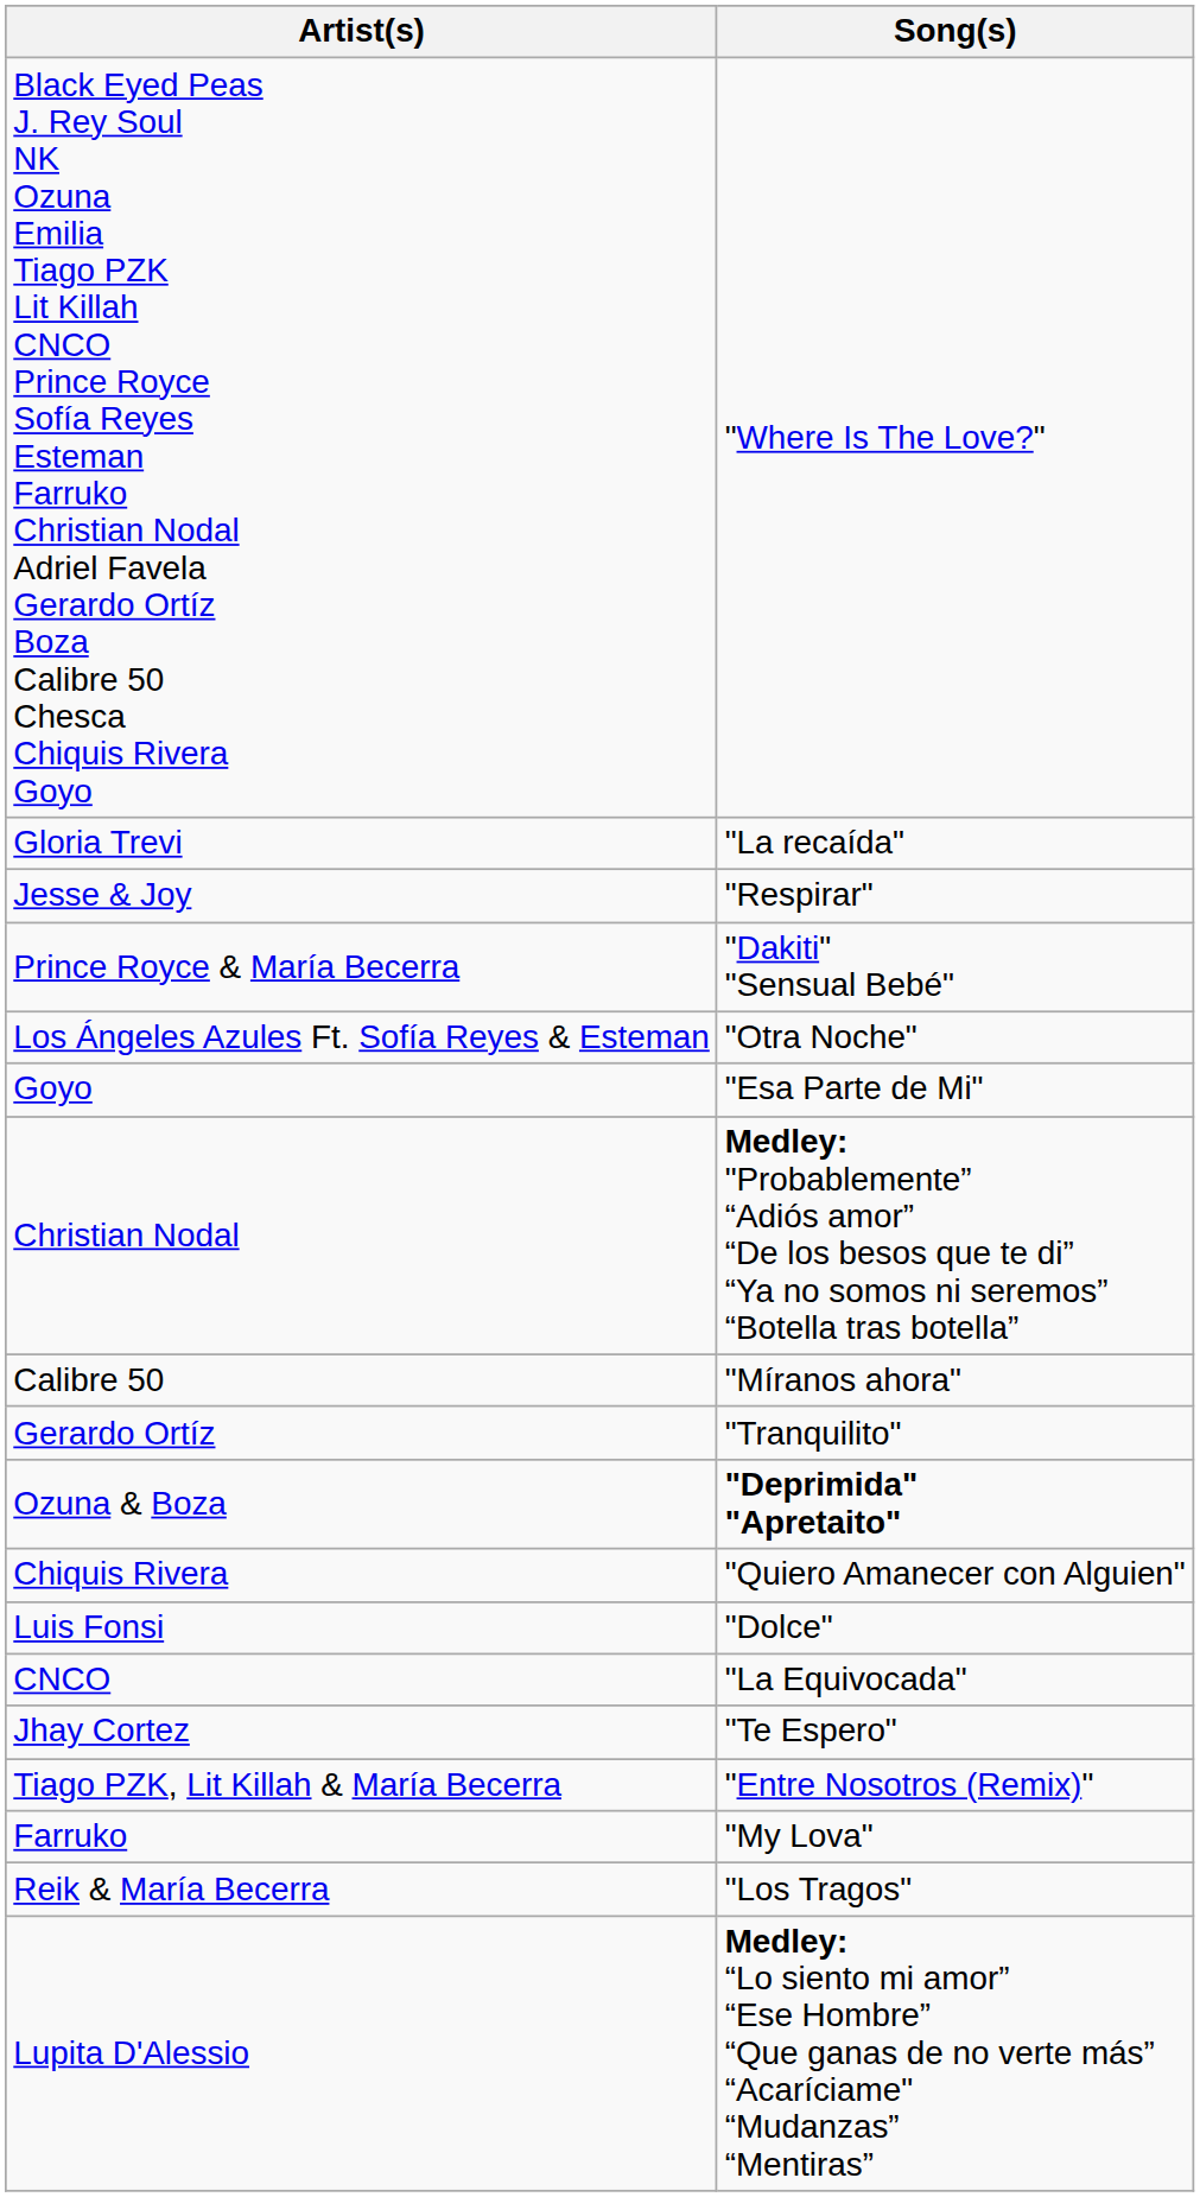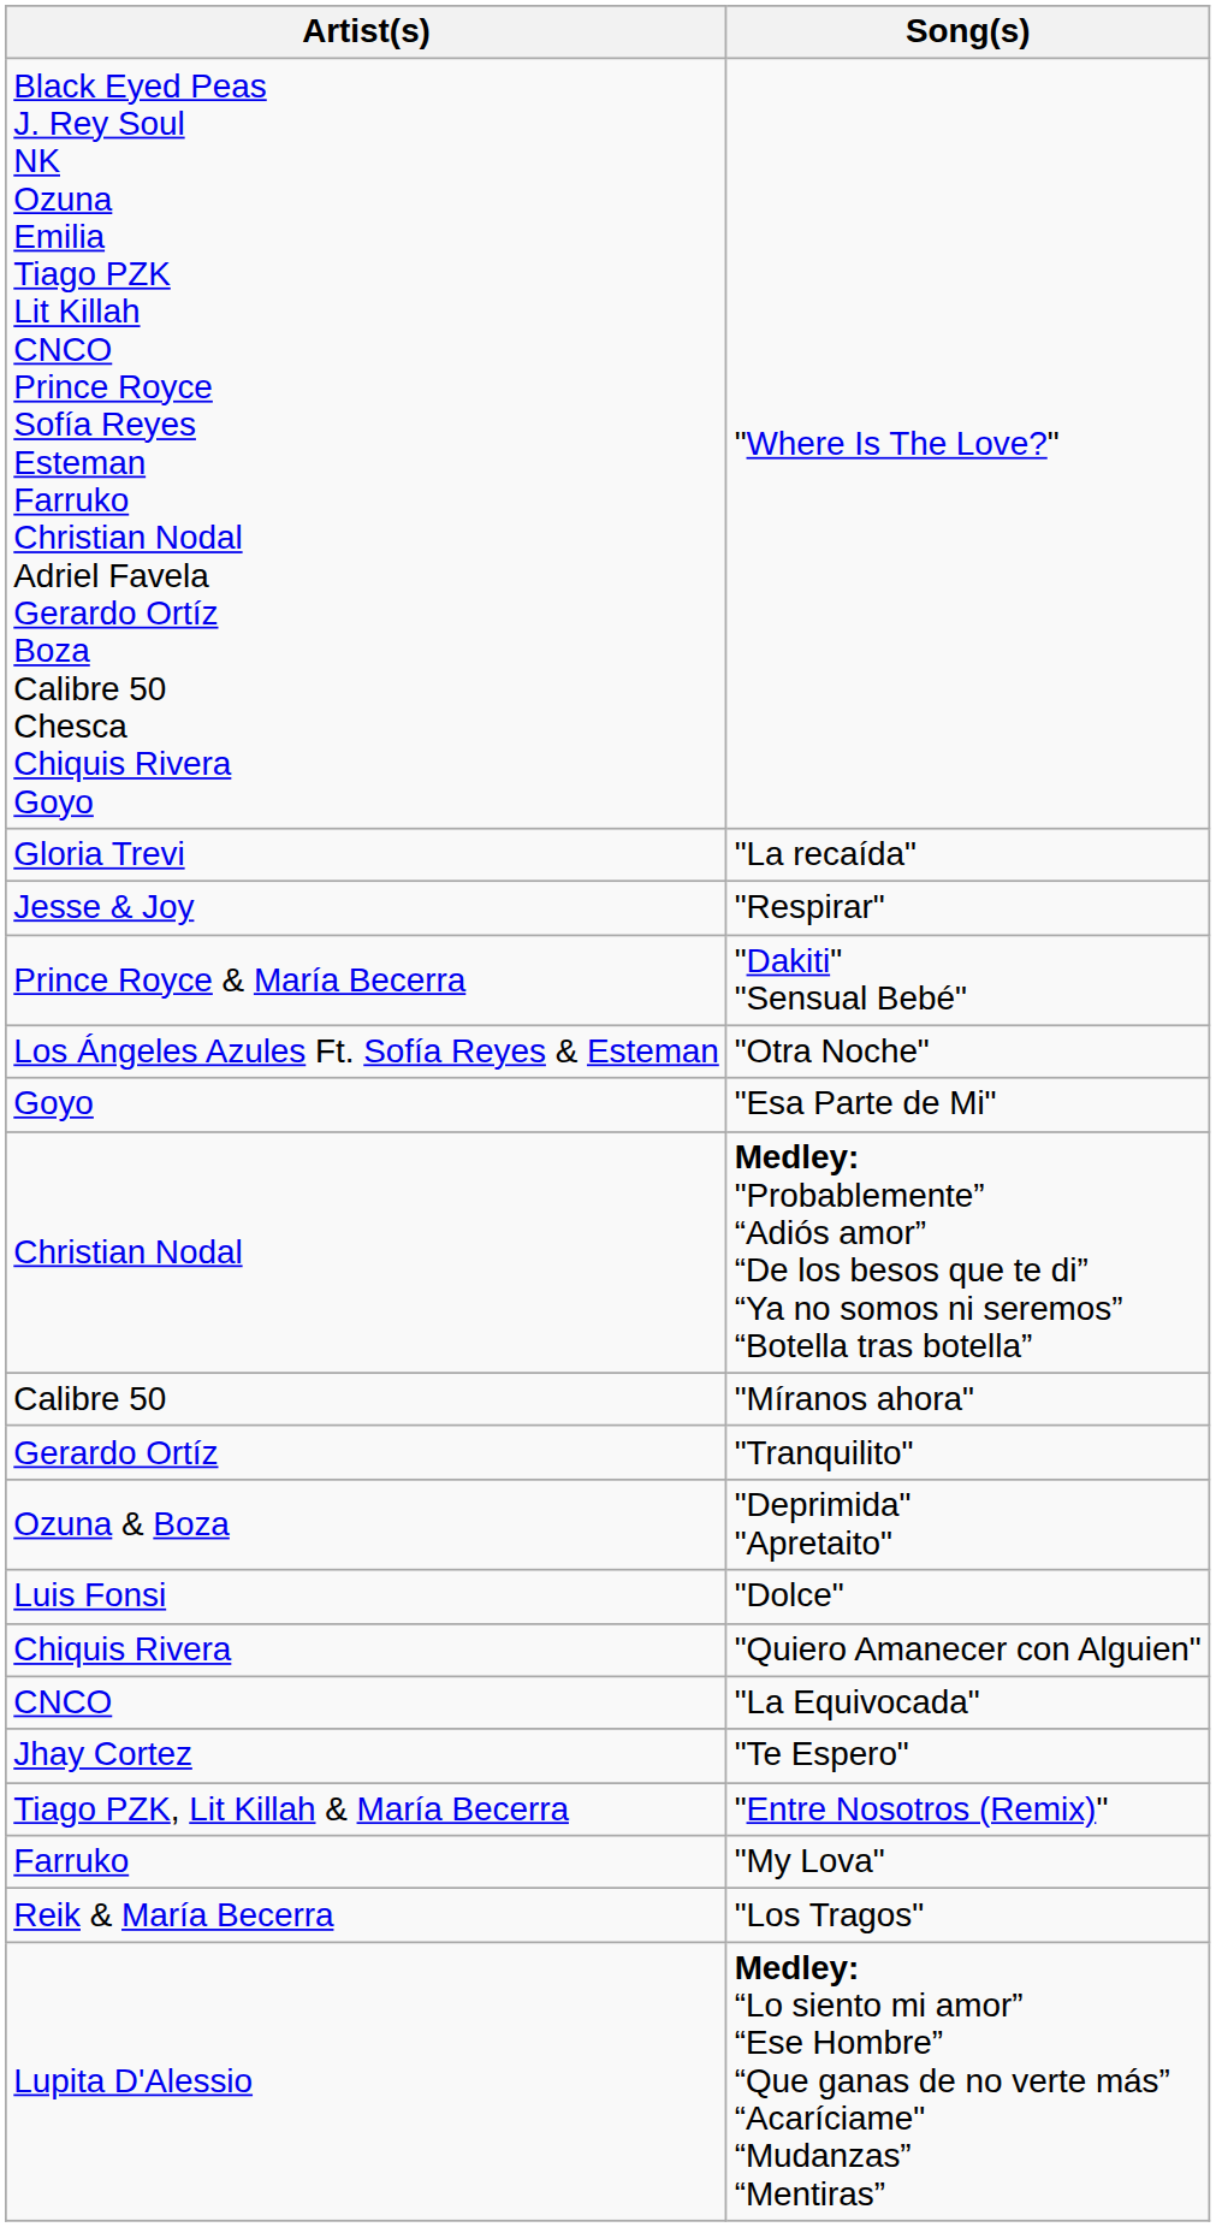 <table class="wikitable">
 <tr>
 <th>Artist(s)</th>
 <th>Song(s)</th>
 </tr>
 <tr>
 <td><a href='#'>Black Eyed Peas</a><br><a href='#'>J. Rey Soul</a><br><a href='#'>NK</a><br><a href='#'>Ozuna</a><br><a href='#'>Emilia</a><br><a href='#'>Tiago PZK</a><br><a href='#'>Lit Killah</a><br><a href='#'>CNCO</a><br><a href='#'>Prince Royce</a><br><a href='#'>Sofía Reyes</a><br><a href='#'>Esteman</a><br><a href='#'>Farruko</a><br><a href='#'>Christian Nodal</a><br>Adriel Favela<br><a href='#'>Gerardo Ortíz</a><br><a href='#'>Boza</a><br>Calibre 50<br>Chesca<br><a href='#'>Chiquis Rivera</a><br><a href='#'>Goyo</a></td>
 <td>"<a href='#'>Where Is The Love?</a>"</td>
 </tr>
 <tr>
 <td><a href='#'>Gloria Trevi</a></td>
 <td>"La recaída"</td>
 </tr>
 <tr>
 <td><a href='#'>Jesse & Joy</a></td>
 <td>"Respirar"</td>
 </tr>
 <tr>
 <td><a href='#'>Prince Royce</a> & <a href='#'>María Becerra</a></td>
 <td>"<a href='#'>Dakiti</a>"<br>"Sensual Bebé"</td>
 </tr>
 <tr>
 <td><a href='#'>Los Ángeles Azules</a> Ft. <a href='#'>Sofía Reyes</a> & <a href='#'>Esteman</a></td>
 <td>"Otra Noche"</td>
 </tr>
 <tr>
 <td><a href='#'>Goyo</a></td>
 <td>"Esa Parte de Mi"</td>
 </tr>
 <tr>
 <td><a href='#'>Christian Nodal</a></td>
 <td><strong>Medley:</strong><br>"Probablemente”<br>“Adiós amor”<br>“De los besos que te di”<br>“Ya no somos ni seremos”<br>“Botella tras botella” </td>
 </tr>
 <tr>
 <td>Calibre 50</td>
 <td>"Míranos ahora"</td>
 </tr>
 <tr>
 <td><a href='#'>Gerardo Ortíz</a></td>
 <td>"Tranquilito"</td>
 </tr>
 <tr>
 <td><a href='#'>Ozuna</a> & <a href='#'>Boza</a></td>
-<td><strong>"Deprimida"<br>"Apretaito"</strong></td>
+<td>"Deprimida"<br>"Apretaito"</td>
+</tr>
+<tr>
+<td><a href='#'>Luis Fonsi</a></td>
+<td>"Dolce"</td>
 </tr>
 <tr>
 <td><a href='#'>Chiquis Rivera</a></td>
 <td>"Quiero Amanecer con Alguien"</td>
-</tr>
-<tr>
-<td><a href='#'>Luis Fonsi</a></td>
-<td>"Dolce"</td>
 </tr>
 <tr>
 <td><a href='#'>CNCO</a></td>
 <td>"La Equivocada"</td>
 </tr>
 <tr>
 <td><a href='#'>Jhay Cortez</a></td>
 <td>"Te Espero"</td>
 </tr>
 <tr>
 <td><a href='#'>Tiago PZK</a>, <a href='#'>Lit Killah</a> & <a href='#'>María Becerra</a></td>
 <td>"<a href='#'>Entre Nosotros (Remix)</a>"</td>
 </tr>
 <tr>
 <td><a href='#'>Farruko</a></td>
 <td>"My Lova"</td>
 </tr>
 <tr>
 <td><a href='#'>Reik</a> & <a href='#'>María Becerra</a></td>
 <td>"Los Tragos"</td>
 </tr>
 <tr>
 <td><a href='#'>Lupita D'Alessio</a></td>
 <td><strong>Medley:</strong><br>“Lo siento mi amor”<br>“Ese Hombre”<br>“Que ganas de no verte más”<br>“Acaríciame"<br>“Mudanzas”<br>“Mentiras”</td>
 </tr>
 </table>
